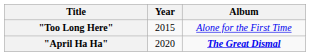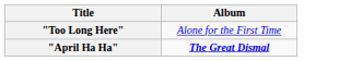 <table class="wikitable plainrowheaders" style="text-align:center;">
 <tr>
 <th scope="col" style="width:14em;">Title</th>
-<th scope="col" style="width:3em;">Year</th>
 <th scope="col" style="width:12em;">Album</th>
 </tr>
 <tr>
 <th scope="row">"Too Long Here"<br></th>
-<td>2015</td>
 <td><em><a href='#'>Alone for the First Time</a></em></td>
 </tr>
 <tr>
 <th scope="row">"April Ha Ha"<br></th>
-<td>2020</td>
 <td><strong><em><a href='#'>The Great Dismal</a></em></strong></td>
 </tr>
 </table>
